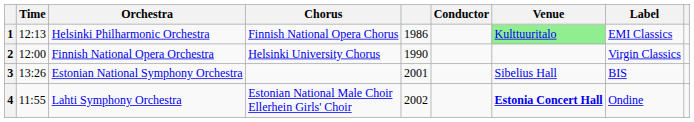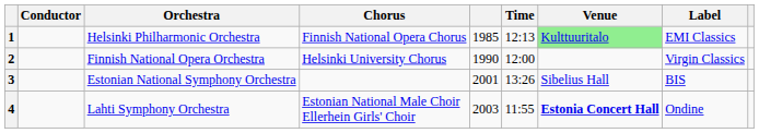 <table class="wikitable sortable" style="margin-right: 0; font-size: 95%">
 <tr>
 <th scope="col"></th>
-<th scope="col">Time</th>
+<th scope="col">Conductor</th>
 <th scope="col">Orchestra</th>
 <th scope="col">Chorus</th>
 <th scope="col"></th>
-<th scope="col">Conductor</th>
+<th scope="col">Time</th>
 <th scope="col">Venue</th>
 <th scope="col">Label</th>
 <th scope="col" class="unsortable"></th>
 </tr>
 <tr>
 <th scope="row">1</th>
-<td>12:13</td>
+<td></td>
 <td><a href='#'>Helsinki Philharmonic Orchestra</a></td>
 <td><a href='#'>Finnish National Opera Chorus</a></td>
-<td>1986</td>
-<td></td>
+<td>1985</td>
+<td>12:13</td>
 <td style="background: lightgreen;"><a href='#'>Kulttuuritalo</a></td>
 <td><a href='#'>EMI Classics</a></td>
 <td></td>
 </tr>
 <tr>
 <th scope="row">2</th>
-<td>12:00</td>
+<td></td>
 <td><a href='#'>Finnish National Opera Orchestra</a></td>
 <td><a href='#'>Helsinki University Chorus</a></td>
 <td>1990</td>
-<td></td>
+<td>12:00</td>
 <td></td>
 <td><a href='#'>Virgin Classics</a></td>
 <td></td>
 </tr>
 <tr>
 <th scope="row">3</th>
-<td>13:26</td>
+<td></td>
 <td><a href='#'>Estonian National Symphony Orchestra</a></td>
 <td></td>
 <td>2001</td>
-<td></td>
+<td>13:26</td>
 <td><a href='#'>Sibelius Hall</a></td>
 <td><a href='#'>BIS</a></td>
 <td></td>
 </tr>
 <tr>
 <th scope="row">4</th>
-<td>11:55</td>
+<td></td>
 <td><a href='#'>Lahti Symphony Orchestra</a></td>
 <td><a href='#'>Estonian National Male Choir</a><br><a href='#'>Ellerhein Girls' Choir</a></td>
-<td>2002</td>
-<td></td>
+<td>2003</td>
+<td>11:55</td>
 <td><strong><a href='#'>Estonia Concert Hall</a></strong></td>
 <td><a href='#'>Ondine</a></td>
 <td></td>
 </tr>
 </table>
